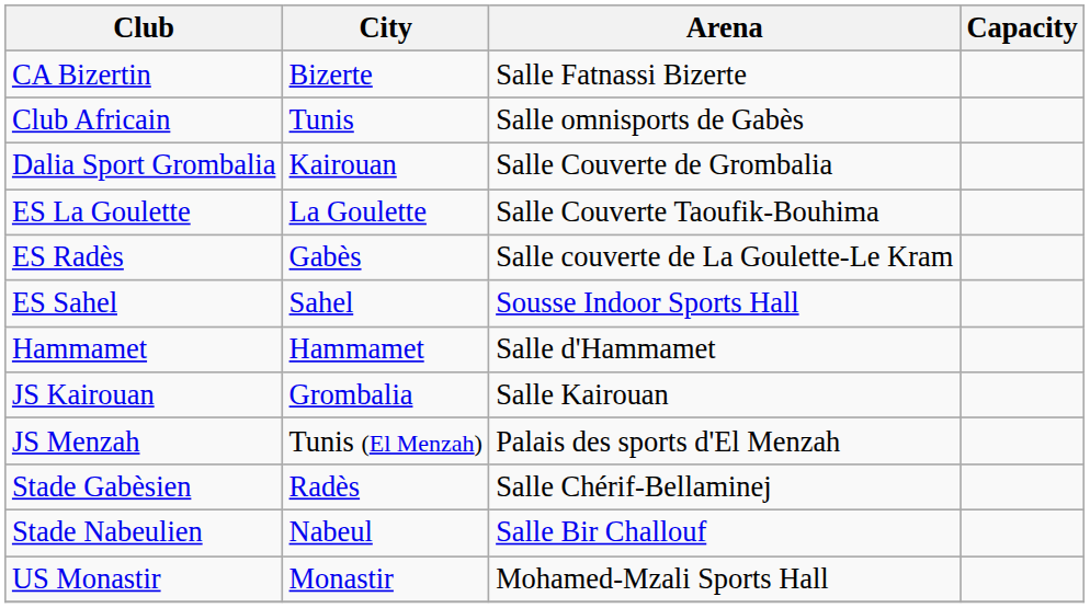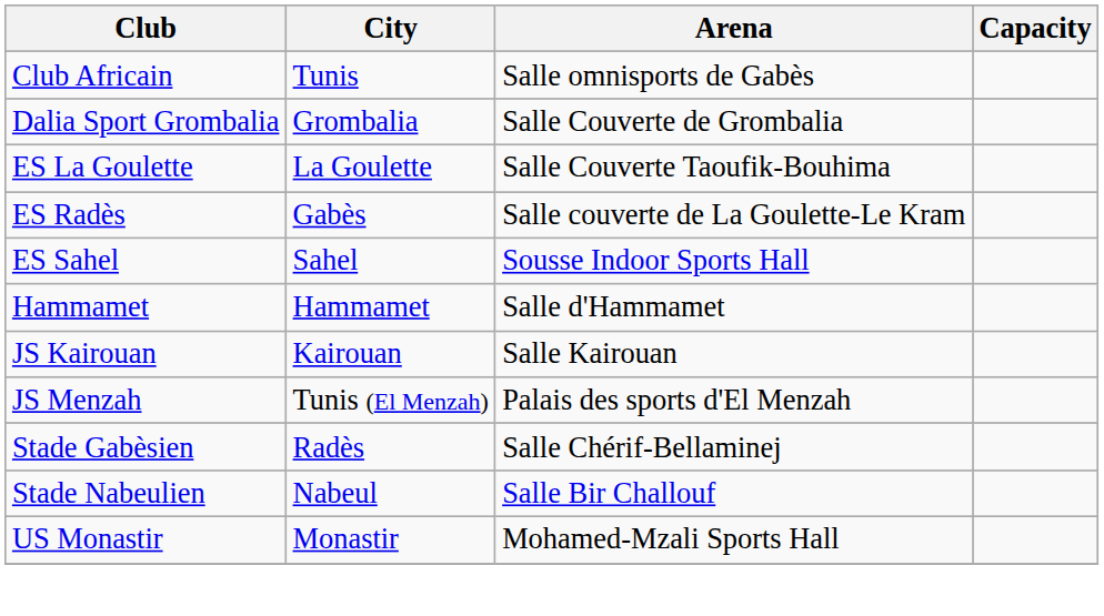 <table class="wikitable sortable">
 <tr>
 <th>Club</th>
 <th>City</th>
 <th>Arena</th>
 <th>Capacity</th>
-</tr>
-<tr>
-<td><a href='#'>CA Bizertin</a></td>
-<td><a href='#'>Bizerte</a></td>
-<td>Salle Fatnassi Bizerte</td>
-<td></td>
 </tr>
 <tr>
 <td><a href='#'>Club Africain</a></td>
 <td><a href='#'>Tunis</a></td>
 <td>Salle omnisports de Gabès</td>
 <td></td>
 </tr>
 <tr>
 <td><a href='#'>Dalia Sport Grombalia</a></td>
-<td><a href='#'>Kairouan</a></td>
+<td><a href='#'>Grombalia</a></td>
 <td>Salle Couverte de Grombalia</td>
 <td></td>
 </tr>
 <tr>
 <td><a href='#'>ES La Goulette</a></td>
 <td><a href='#'>La Goulette</a></td>
 <td>Salle Couverte Taoufik-Bouhima</td>
 <td></td>
 </tr>
 <tr>
 <td><a href='#'>ES Radès</a></td>
 <td><a href='#'>Gabès</a></td>
 <td>Salle couverte de La Goulette-Le Kram</td>
 <td></td>
 </tr>
 <tr>
 <td><a href='#'>ES Sahel</a></td>
 <td><a href='#'>Sahel</a></td>
 <td><a href='#'>Sousse Indoor Sports Hall</a></td>
 <td></td>
 </tr>
 <tr>
 <td><a href='#'>Hammamet</a></td>
 <td><a href='#'>Hammamet</a></td>
 <td>Salle d'Hammamet</td>
 <td></td>
 </tr>
 <tr>
 <td><a href='#'>JS Kairouan</a></td>
-<td><a href='#'>Grombalia</a></td>
+<td><a href='#'>Kairouan</a></td>
 <td>Salle Kairouan</td>
 <td></td>
 </tr>
 <tr>
 <td><a href='#'>JS Menzah</a></td>
 <td>Tunis <small>(<a href='#'>El Menzah</a>)</small></td>
 <td>Palais des sports d'El Menzah</td>
 <td></td>
 </tr>
 <tr>
 <td><a href='#'>Stade Gabèsien</a></td>
 <td><a href='#'>Radès</a></td>
 <td>Salle Chérif-Bellaminej</td>
 <td></td>
 </tr>
 <tr>
 <td><a href='#'>Stade Nabeulien</a></td>
 <td><a href='#'>Nabeul</a></td>
 <td><a href='#'>Salle Bir Challouf</a></td>
 <td></td>
 </tr>
 <tr>
 <td><a href='#'>US Monastir</a></td>
 <td><a href='#'>Monastir</a></td>
 <td>Mohamed-Mzali Sports Hall</td>
 <td></td>
 </tr>
 <tr>
 </tr>
 </table>
